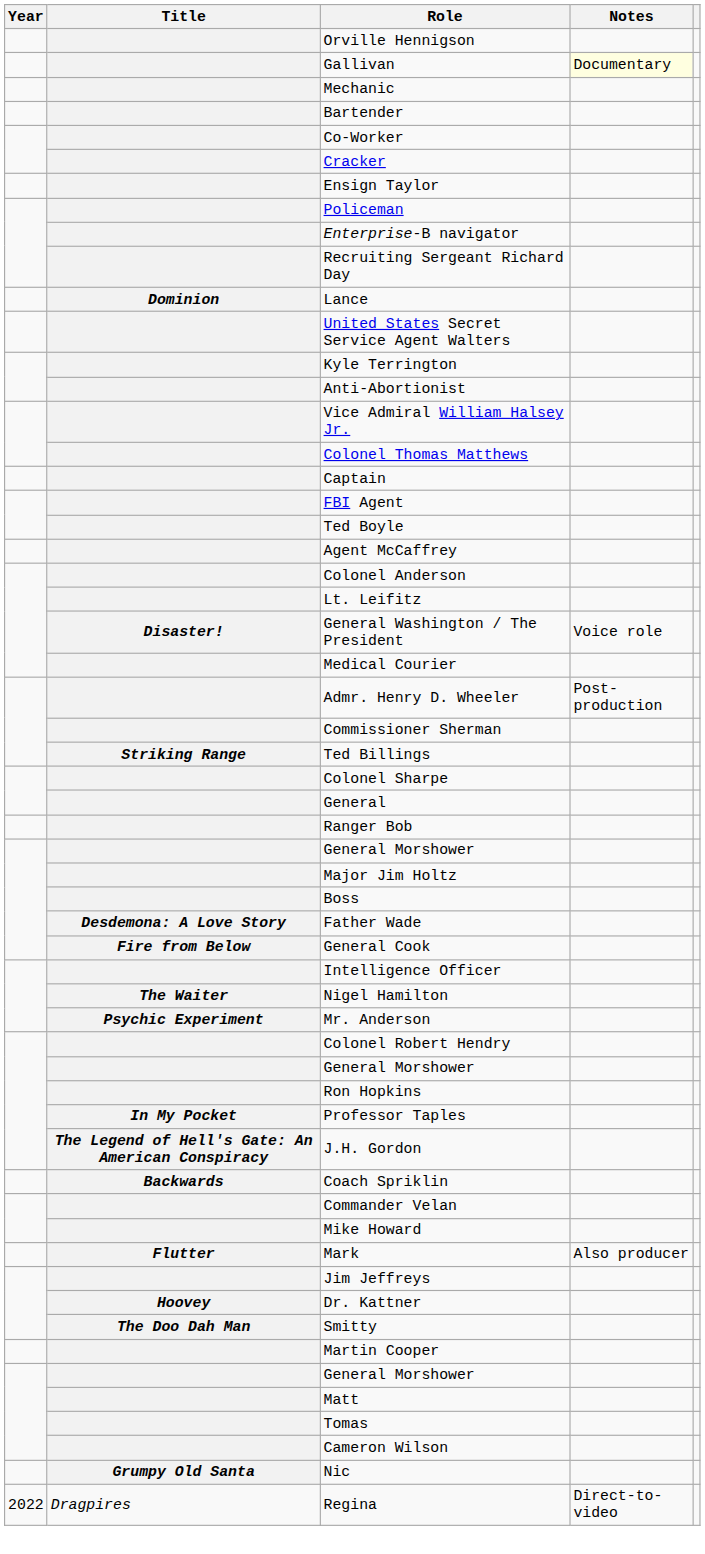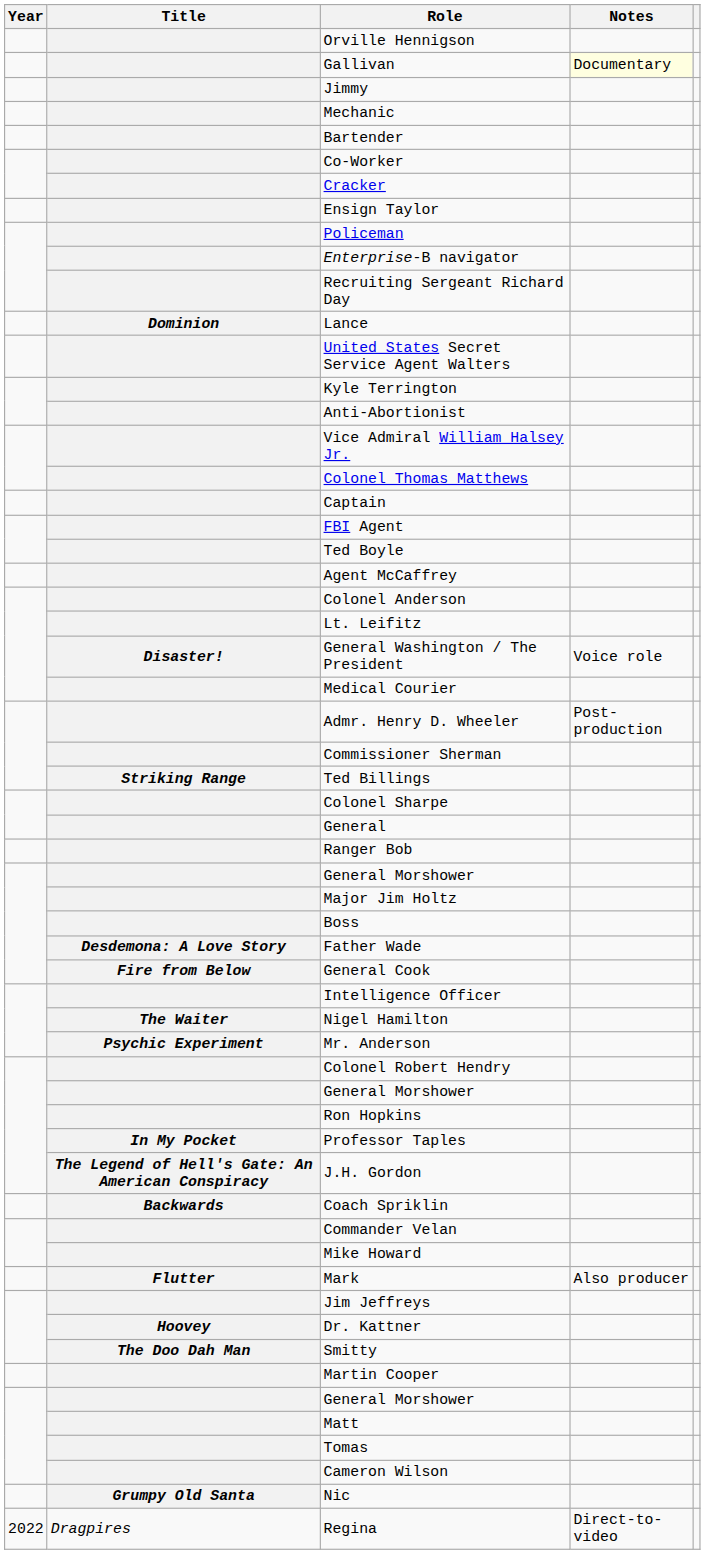 <table class="wikitable sortable plainrowheaders unsortable">
 <tr>
 <th scope=col>Year</th>
 <th scope=col>Title</th>
 <th scope=col>Role</th>
 <th scope=col class="sortable">Notes</th>
 <th scope=col class="unsortable"></th>
 </tr>
 <tr>
 <td></td>
 <th scope=row><em></em></th>
 <td>Orville Hennigson</td>
 <td></td>
 <td style="text-align:center;"></td>
 </tr>
 <tr>
 <td></td>
 <th scope=row><em></em></th>
 <td>Gallivan</td>
 <td style="background: lightyellow;">Documentary</td>
+<td style="text-align:center;"></td>
+</tr>
+<tr>
+<td></td>
+<th scope=row><em></em></th>
+<td>Jimmy</td>
+<td></td>
 <td style="text-align:center;"></td>
 </tr>
 <tr>
 <td></td>
 <th scope=row><em></em></th>
 <td>Mechanic</td>
 <td></td>
 <td style="text-align:center;"></td>
 </tr>
 <tr>
 <td></td>
 <th scope=row><em></em></th>
 <td>Bartender</td>
 <td></td>
 <td style="text-align:center;"></td>
 </tr>
 <tr>
 <td rowspan=2></td>
 <th scope=row><em></em></th>
 <td>Co-Worker</td>
 <td></td>
 <td style="text-align:center;"></td>
 </tr>
 <tr>
 <th scope=row><em></em></th>
 <td><a href='#'>Cracker</a></td>
 <td></td>
 <td style="text-align:center;"></td>
 </tr>
 <tr>
 <td></td>
 <th scope=row><em></em></th>
 <td>Ensign Taylor</td>
 <td></td>
 <td style="text-align:center;"></td>
 </tr>
 <tr>
 <td rowspan=3></td>
 <th scope=row><em></em></th>
 <td><a href='#'>Policeman</a></td>
 <td></td>
 <td style="text-align:center;"></td>
 </tr>
 <tr>
 <th scope=row><em></em></th>
 <td><em>Enterprise</em>-B navigator</td>
 <td></td>
 <td style="text-align:center;"></td>
 </tr>
 <tr>
 <th scope=row><em></em></th>
 <td>Recruiting Sergeant Richard Day</td>
 <td></td>
 <td style="text-align:center;"></td>
 </tr>
 <tr>
 <td></td>
 <th scope=row><em>Dominion</em></th>
 <td>Lance</td>
 <td></td>
 <td style="text-align:center;"></td>
 </tr>
 <tr>
 <td></td>
 <th scope=row><em></em></th>
 <td><a href='#'>United States</a> Secret Service Agent Walters</td>
 <td></td>
 <td style="text-align:center;"></td>
 </tr>
 <tr>
 <td rowspan=2></td>
 <th scope=row><em></em></th>
 <td>Kyle Terrington</td>
 <td></td>
 <td style="text-align:center;"></td>
 </tr>
 <tr>
 <th scope=row><em></em></th>
 <td>Anti-Abortionist</td>
 <td></td>
 <td style="text-align:center;"></td>
 </tr>
 <tr>
 <td rowspan=2></td>
 <th scope=row><em></em></th>
 <td>Vice Admiral <a href='#'>William Halsey Jr.</a></td>
 <td></td>
 <td style="text-align:center;"></td>
 </tr>
 <tr>
 <th scope=row><em></em></th>
 <td><a href='#'>Colonel Thomas Matthews</a></td>
 <td></td>
 <td style="text-align:center;"></td>
 </tr>
 <tr>
 <td></td>
 <th scope=row><em></em></th>
 <td>Captain</td>
 <td></td>
 <td style="text-align:center;"></td>
 </tr>
 <tr>
 <td rowspan=2></td>
 <th scope=row><em></em></th>
 <td><a href='#'>FBI</a> Agent</td>
 <td></td>
 <td style="text-align:center;"></td>
 </tr>
 <tr>
 <th scope=row><em></em></th>
 <td>Ted Boyle</td>
 <td></td>
 <td style="text-align:center;"></td>
 </tr>
 <tr>
 <td></td>
 <th scope=row><em></em></th>
 <td>Agent McCaffrey</td>
 <td></td>
 <td style="text-align:center;"></td>
 </tr>
 <tr>
 <td rowspan=4></td>
 <th scope=row><em></em></th>
 <td>Colonel Anderson</td>
 <td></td>
 <td style="text-align:center;"></td>
 </tr>
 <tr>
 <th scope=row><em></em></th>
 <td>Lt. Leifitz</td>
 <td></td>
 <td style="text-align:center;"></td>
 </tr>
 <tr>
 <th scope=row><em>Disaster!</em></th>
 <td>General Washington / The President</td>
 <td>Voice role</td>
 <td style="text-align:center;"></td>
 </tr>
 <tr>
 <th scope=row><em></em></th>
 <td>Medical Courier</td>
 <td></td>
 <td style="text-align:center;"></td>
 </tr>
 <tr>
 <td rowspan=3></td>
 <th scope=row><em></em></th>
 <td>Admr. Henry D. Wheeler</td>
 <td>Post-production</td>
 <td style="text-align:center;"></td>
 </tr>
 <tr>
 <th scope=row><em></em></th>
 <td>Commissioner Sherman</td>
 <td></td>
 <td style="text-align:center;"></td>
 </tr>
 <tr>
 <th scope=row><em>Striking Range</em></th>
 <td>Ted Billings</td>
 <td></td>
 <td style="text-align:center;"></td>
 </tr>
 <tr>
 <td rowspan=2></td>
 <th scope=row><em></em></th>
 <td>Colonel Sharpe</td>
 <td></td>
 <td style="text-align:center;"></td>
 </tr>
 <tr>
 <th scope=row><em></em></th>
 <td>General</td>
 <td></td>
 <td style="text-align:center;"></td>
 </tr>
 <tr>
 <td></td>
 <th scope=row><em></em></th>
 <td>Ranger Bob</td>
 <td></td>
 <td style="text-align:center;"></td>
 </tr>
 <tr>
 <td rowspan=5></td>
 <th scope=row><em></em></th>
 <td>General Morshower</td>
 <td></td>
 <td style="text-align:center;"></td>
 </tr>
 <tr>
 <th scope=row><em></em></th>
 <td>Major Jim Holtz</td>
 <td></td>
 <td style="text-align:center;"></td>
 </tr>
 <tr>
 <th scope=row><em></em></th>
 <td>Boss</td>
 <td></td>
 <td style="text-align:center;"></td>
 </tr>
 <tr>
 <th scope=row><em>Desdemona: A Love Story</em></th>
 <td>Father Wade</td>
 <td></td>
 <td style="text-align:center;"></td>
 </tr>
 <tr>
 <th scope=row><em>Fire from Below</em></th>
 <td>General Cook</td>
 <td></td>
 <td style="text-align:center;"></td>
 </tr>
 <tr>
 <td rowspan=3></td>
 <th scope=row><em></em></th>
 <td>Intelligence Officer</td>
 <td></td>
 <td style="text-align:center;"></td>
 </tr>
 <tr>
 <th scope=row><em>The Waiter</em></th>
 <td>Nigel Hamilton</td>
 <td></td>
 <td style="text-align:center;"></td>
 </tr>
 <tr>
 <th scope=row><em>Psychic Experiment </em></th>
 <td>Mr. Anderson</td>
 <td></td>
 <td style="text-align:center;"></td>
 </tr>
 <tr>
 <td rowspan=5></td>
 <th scope=row><em></em></th>
 <td>Colonel Robert Hendry</td>
 <td></td>
 <td style="text-align:center;"></td>
 </tr>
 <tr>
 <th scope=row><em></em></th>
 <td>General Morshower</td>
 <td></td>
 <td style="text-align:center;"></td>
 </tr>
 <tr>
 <th scope=row><em></em></th>
 <td>Ron Hopkins</td>
 <td></td>
 <td style="text-align:center;"></td>
 </tr>
 <tr>
 <th scope=row><em>In My Pocket</em></th>
 <td>Professor Taples</td>
 <td></td>
 <td style="text-align:center;"></td>
 </tr>
 <tr>
 <th scope=row><em>The Legend of Hell's Gate: An American Conspiracy</em></th>
 <td>J.H. Gordon</td>
 <td></td>
 <td style="text-align:center;"></td>
 </tr>
 <tr>
 <td></td>
 <th scope=row><em>Backwards</em></th>
 <td>Coach Spriklin</td>
 <td></td>
 <td style="text-align:center;"></td>
 </tr>
 <tr>
 <td rowspan=2></td>
 <th scope=row><em></em></th>
 <td>Commander Velan</td>
 <td></td>
 <td style="text-align:center;"></td>
 </tr>
 <tr>
 <th scope=row><em></em></th>
 <td>Mike Howard</td>
 <td></td>
 <td style="text-align:center;"></td>
 </tr>
 <tr>
 <td></td>
 <th scope=row><em>Flutter</em></th>
 <td>Mark</td>
 <td>Also producer</td>
 <td style="text-align:center;"></td>
 </tr>
 <tr>
 <td rowspan=3></td>
 <th scope=row><em></em></th>
 <td>Jim Jeffreys</td>
 <td></td>
 <td style="text-align:center;"></td>
 </tr>
 <tr>
 <th scope=row><em>Hoovey</em></th>
 <td>Dr. Kattner</td>
 <td></td>
 <td style="text-align:center;"></td>
 </tr>
 <tr>
 <th scope=row><em>The Doo Dah Man</em></th>
 <td>Smitty</td>
 <td></td>
 <td style="text-align:center;"></td>
 </tr>
 <tr>
 <td></td>
 <th scope=row><em></em></th>
 <td>Martin Cooper</td>
 <td></td>
 <td style="text-align:center;"></td>
 </tr>
 <tr>
 <td rowspan=4></td>
 <th scope=row><em></em></th>
 <td>General Morshower</td>
 <td></td>
 <td style="text-align:center;"></td>
 </tr>
 <tr>
 <th scope=row><em></em></th>
 <td>Matt</td>
 <td></td>
 <td style="text-align:center;"></td>
 </tr>
 <tr>
 <th scope=row><em></em></th>
 <td>Tomas</td>
 <td></td>
 <td style="text-align:center;"></td>
 </tr>
 <tr>
 <th scope=row><em></em></th>
 <td>Cameron Wilson</td>
 <td></td>
 <td style="text-align:center;"></td>
 </tr>
 <tr>
 <td></td>
 <th scope=row><em>Grumpy Old Santa</em></th>
 <td>Nic</td>
 <td></td>
 <td style="text-align:center;"></td>
 </tr>
 <tr>
 <td>2022</td>
 <td><em>Dragpires</em></td>
 <td>Regina</td>
 <td>Direct-to-video</td>
 <td></td>
 </tr>
 </table>
